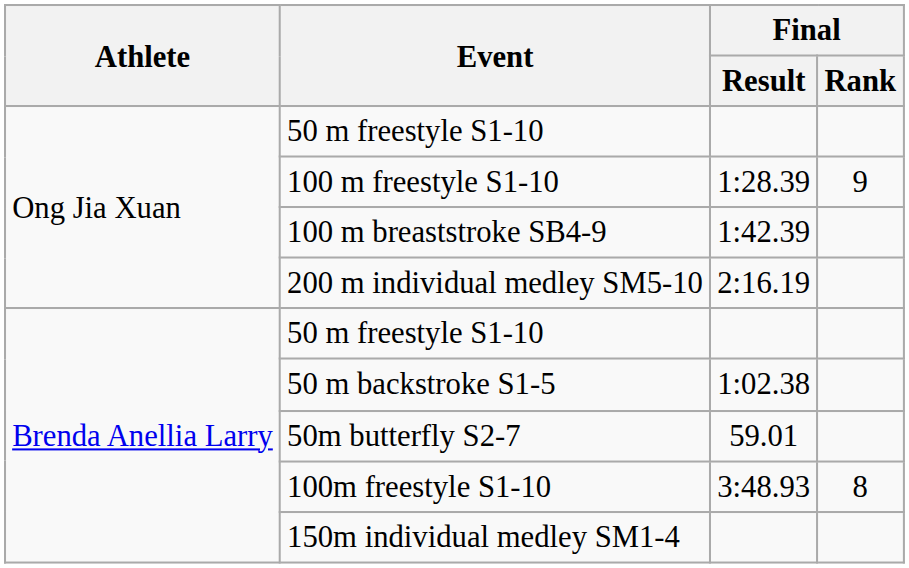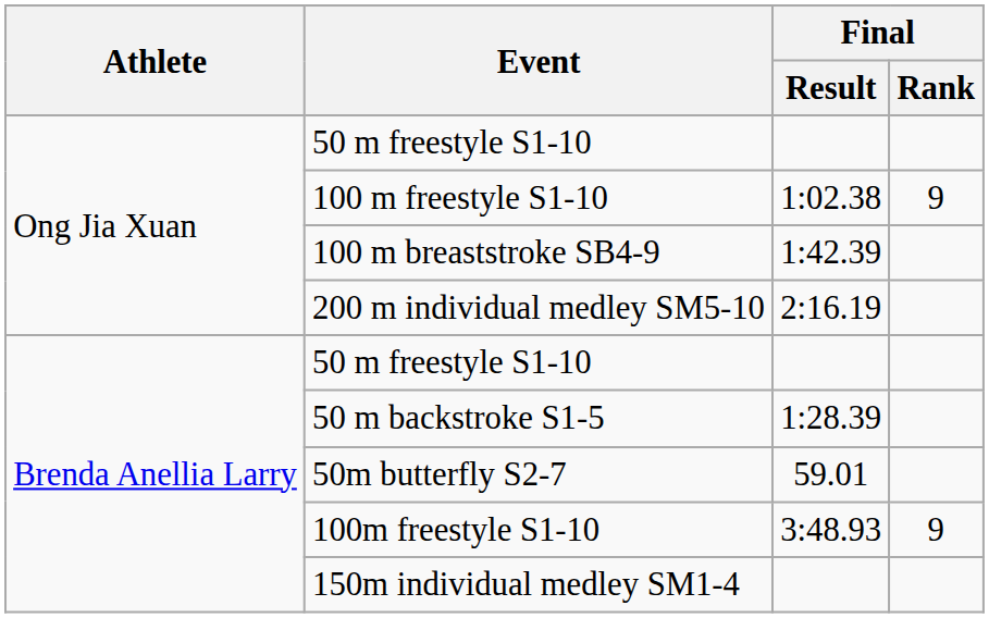 <table class=wikitable style="font-size:95%">
 <tr>
 <th rowspan="2">Athlete</th>
 <th rowspan="2">Event</th>
 <th colspan="2">Final</th>
 </tr>
 <tr>
 <th>Result</th>
 <th>Rank</th>
 </tr>
 <tr align="center">
 <td align=left rowspan="4">Ong Jia Xuan</td>
 <td align=left>50 m freestyle S1-10</td>
 <td></td>
 <td></td>
 </tr>
 <tr align="center">
 <td align=left>100 m freestyle S1-10</td>
-<td>1:28.39</td>
+<td>1:02.38</td>
 <td>9</td>
 </tr>
 <tr align="center">
 <td align=left>100 m breaststroke SB4-9</td>
 <td>1:42.39</td>
 <td></td>
 </tr>
 <tr align="center">
 <td align=left>200 m individual medley SM5-10</td>
 <td>2:16.19</td>
 <td></td>
 </tr>
 <tr align="center">
 <td align=left rowspan="5"><a href='#'>Brenda Anellia Larry</a></td>
 <td align=left>50 m freestyle S1-10</td>
 <td></td>
 <td></td>
 </tr>
 <tr align="center">
 <td align=left>50 m backstroke S1-5</td>
-<td>1:02.38</td>
+<td>1:28.39</td>
 <td></td>
 </tr>
 <tr align="center">
 <td align=left>50m butterfly S2-7</td>
 <td>59.01</td>
 <td></td>
 </tr>
 <tr align="center">
 <td align=left>100m freestyle S1-10</td>
 <td>3:48.93</td>
-<td>8</td>
+<td>9</td>
 </tr>
 <tr align="center">
 <td align=left>150m individual medley SM1-4</td>
 <td></td>
 <td></td>
 </tr>
 </table>
